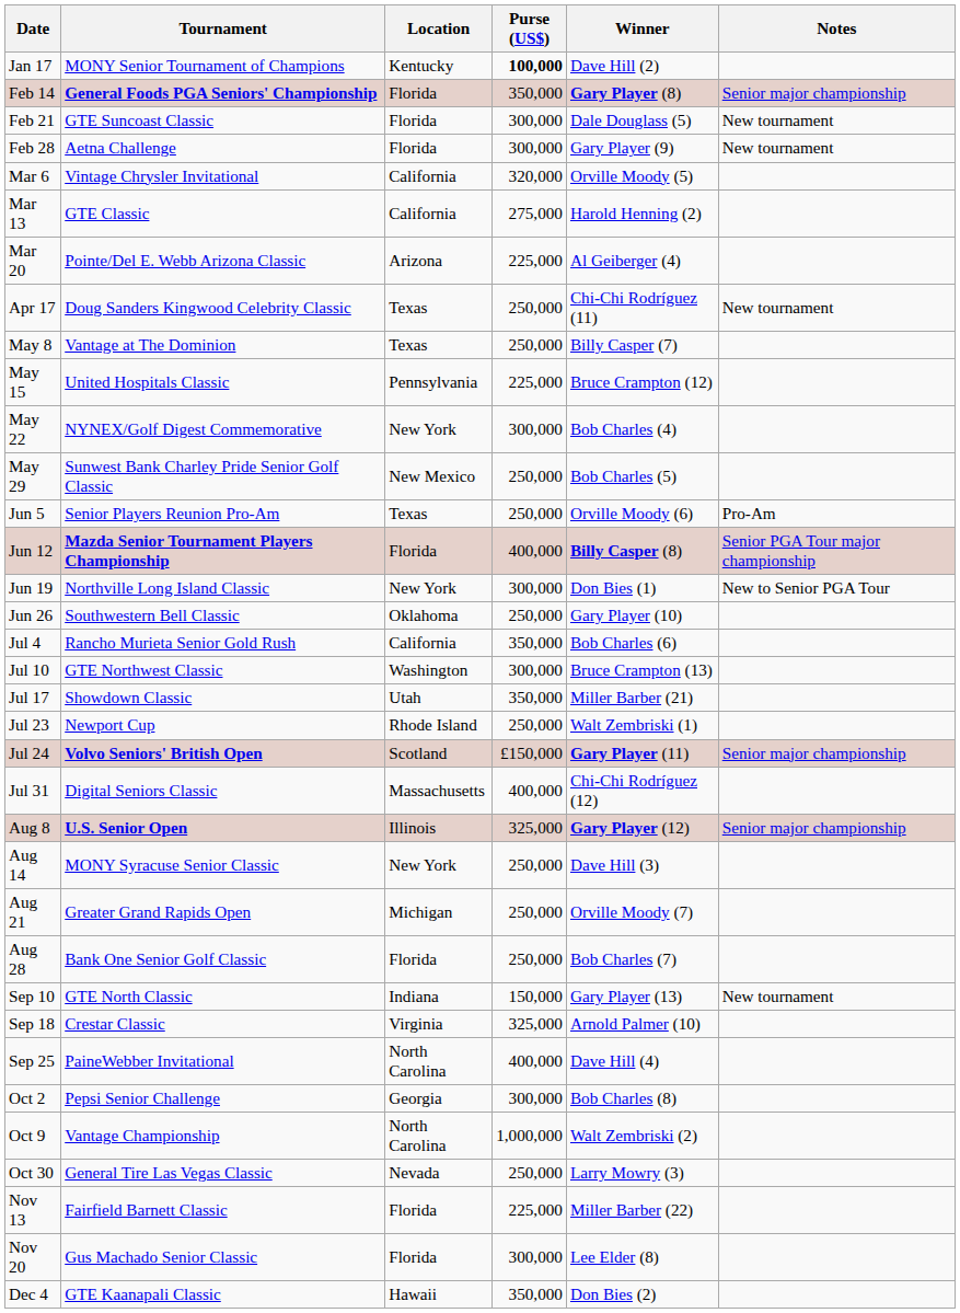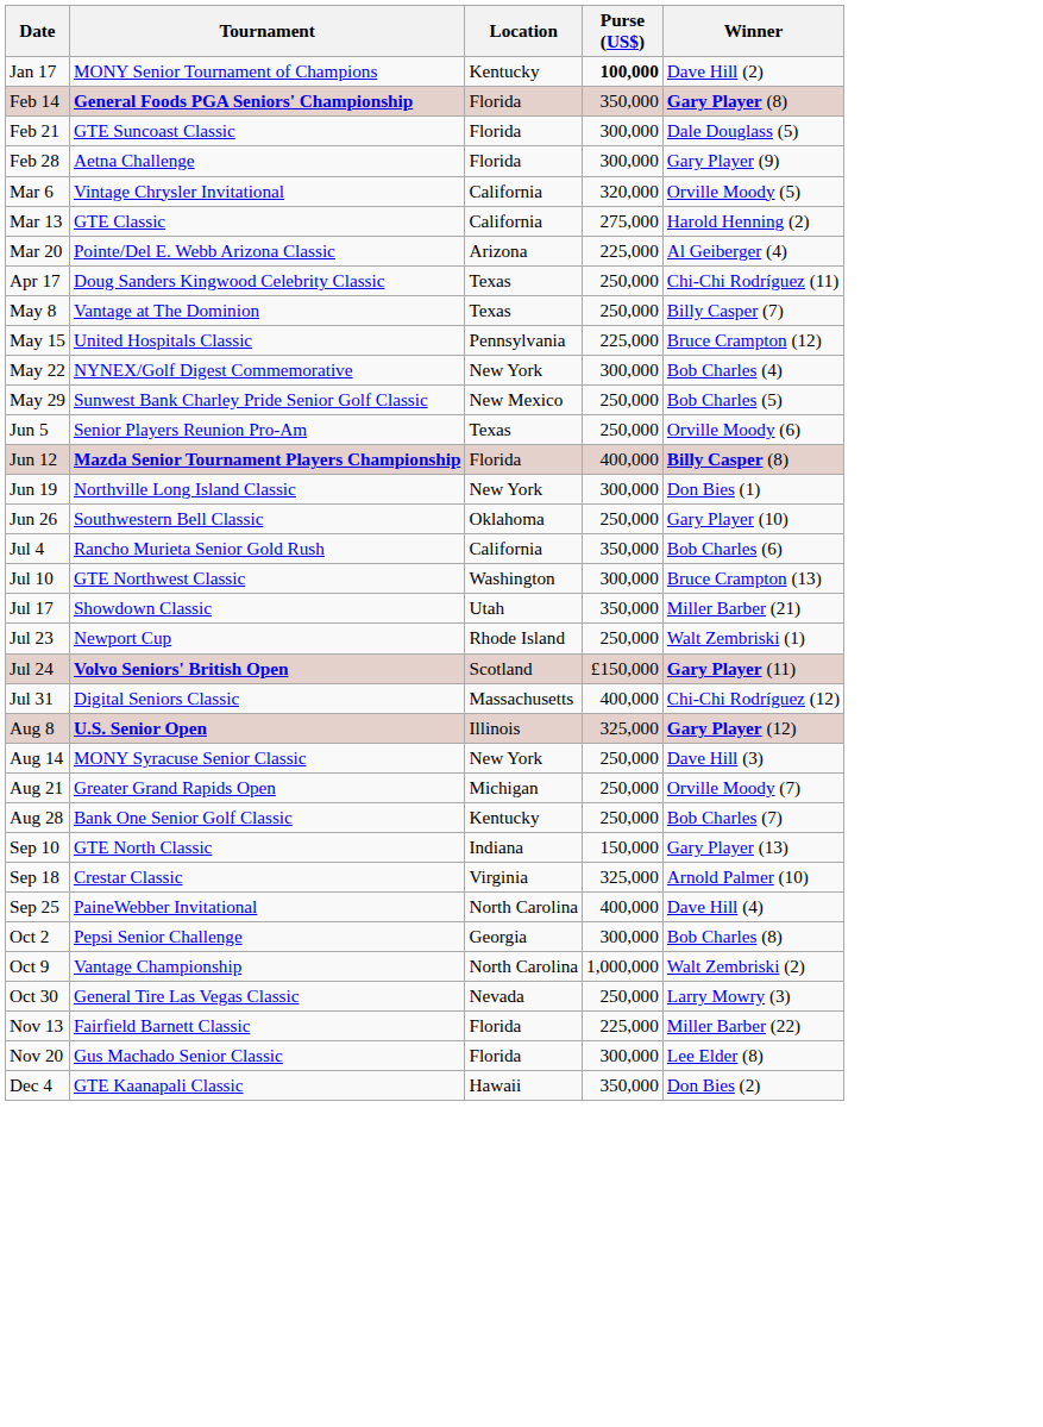 <table class="wikitable" style="font-size:95%">
 <tr>
 <th>Date</th>
 <th>Tournament</th>
 <th>Location</th>
 <th>Purse<br>(<a href='#'>US$</a>)</th>
 <th>Winner</th>
-<th>Notes</th>
 </tr>
 <tr>
 <td>Jan 17</td>
 <td><a href='#'>MONY Senior Tournament of Champions</a></td>
 <td>Kentucky</td>
 <td align=right><strong>100,000</strong></td>
 <td> <a href='#'>Dave Hill</a> (2)</td>
-<td></td>
 </tr>
 <tr style="background:#e5d1cb;">
 <td>Feb 14</td>
 <td><strong><a href='#'>General Foods PGA Seniors' Championship</a></strong></td>
 <td>Florida</td>
 <td align=right>350,000</td>
 <td> <strong><a href='#'>Gary Player</a></strong> (8)</td>
-<td><a href='#'>Senior major championship</a></td>
 </tr>
 <tr>
 <td>Feb 21</td>
 <td><a href='#'>GTE Suncoast Classic</a></td>
 <td>Florida</td>
 <td align=right>300,000</td>
 <td> <a href='#'>Dale Douglass</a> (5)</td>
-<td>New tournament</td>
 </tr>
 <tr>
 <td>Feb 28</td>
 <td><a href='#'>Aetna Challenge</a></td>
 <td>Florida</td>
 <td align=right>300,000</td>
 <td> <a href='#'>Gary Player</a> (9)</td>
-<td>New tournament</td>
 </tr>
 <tr>
 <td>Mar 6</td>
 <td><a href='#'>Vintage Chrysler Invitational</a></td>
 <td>California</td>
 <td align=right>320,000</td>
 <td> <a href='#'>Orville Moody</a> (5)</td>
-<td></td>
 </tr>
 <tr>
 <td>Mar 13</td>
 <td><a href='#'>GTE Classic</a></td>
 <td>California</td>
 <td align=right>275,000</td>
 <td> <a href='#'>Harold Henning</a> (2)</td>
-<td></td>
 </tr>
 <tr>
 <td>Mar 20</td>
 <td><a href='#'>Pointe/Del E. Webb Arizona Classic</a></td>
 <td>Arizona</td>
 <td align=right>225,000</td>
 <td> <a href='#'>Al Geiberger</a> (4)</td>
-<td></td>
 </tr>
 <tr>
 <td>Apr 17</td>
 <td><a href='#'>Doug Sanders Kingwood Celebrity Classic</a></td>
 <td>Texas</td>
 <td align=right>250,000</td>
 <td> <a href='#'>Chi-Chi Rodríguez</a> (11)</td>
-<td>New tournament</td>
 </tr>
 <tr>
 <td>May 8</td>
 <td><a href='#'>Vantage at The Dominion</a></td>
 <td>Texas</td>
 <td align=right>250,000</td>
 <td> <a href='#'>Billy Casper</a> (7)</td>
-<td></td>
 </tr>
 <tr>
 <td>May 15</td>
 <td><a href='#'>United Hospitals Classic</a></td>
 <td>Pennsylvania</td>
 <td align=right>225,000</td>
 <td> <a href='#'>Bruce Crampton</a> (12)</td>
-<td></td>
 </tr>
 <tr>
 <td>May 22</td>
 <td><a href='#'>NYNEX/Golf Digest Commemorative</a></td>
 <td>New York</td>
 <td align=right>300,000</td>
 <td> <a href='#'>Bob Charles</a> (4)</td>
-<td></td>
 </tr>
 <tr>
 <td>May 29</td>
 <td><a href='#'>Sunwest Bank Charley Pride Senior Golf Classic</a></td>
 <td>New Mexico</td>
 <td align=right>250,000</td>
 <td> <a href='#'>Bob Charles</a> (5)</td>
-<td></td>
 </tr>
 <tr>
 <td>Jun 5</td>
 <td><a href='#'>Senior Players Reunion Pro-Am</a></td>
 <td>Texas</td>
 <td align=right>250,000</td>
 <td> <a href='#'>Orville Moody</a> (6)</td>
-<td>Pro-Am</td>
 </tr>
 <tr style="background:#e5d1cb;">
 <td>Jun 12</td>
 <td><strong><a href='#'>Mazda Senior Tournament Players Championship</a></strong></td>
 <td>Florida</td>
 <td align=right>400,000</td>
 <td> <strong><a href='#'>Billy Casper</a></strong> (8)</td>
-<td><a href='#'>Senior PGA Tour major championship</a></td>
 </tr>
 <tr>
 <td>Jun 19</td>
 <td><a href='#'>Northville Long Island Classic</a></td>
 <td>New York</td>
 <td align=right>300,000</td>
 <td> <a href='#'>Don Bies</a> (1)</td>
-<td>New to Senior PGA Tour</td>
 </tr>
 <tr>
 <td>Jun 26</td>
 <td><a href='#'>Southwestern Bell Classic</a></td>
 <td>Oklahoma</td>
 <td align=right>250,000</td>
 <td> <a href='#'>Gary Player</a> (10)</td>
-<td></td>
 </tr>
 <tr>
 <td>Jul 4</td>
 <td><a href='#'>Rancho Murieta Senior Gold Rush</a></td>
 <td>California</td>
 <td align=right>350,000</td>
 <td> <a href='#'>Bob Charles</a> (6)</td>
-<td></td>
 </tr>
 <tr>
 <td>Jul 10</td>
 <td><a href='#'>GTE Northwest Classic</a></td>
 <td>Washington</td>
 <td align=right>300,000</td>
 <td> <a href='#'>Bruce Crampton</a> (13)</td>
-<td></td>
 </tr>
 <tr>
 <td>Jul 17</td>
 <td><a href='#'>Showdown Classic</a></td>
 <td>Utah</td>
 <td align=right>350,000</td>
 <td> <a href='#'>Miller Barber</a> (21)</td>
-<td></td>
 </tr>
 <tr>
 <td>Jul 23</td>
 <td><a href='#'>Newport Cup</a></td>
 <td>Rhode Island</td>
 <td align=right>250,000</td>
 <td> <a href='#'>Walt Zembriski</a> (1)</td>
-<td></td>
 </tr>
 <tr style="background:#e5d1cb;">
 <td>Jul 24</td>
 <td><strong><a href='#'>Volvo Seniors' British Open</a></strong></td>
 <td>Scotland</td>
 <td align=right>£150,000</td>
 <td> <strong><a href='#'>Gary Player</a></strong> (11)</td>
-<td><a href='#'>Senior major championship</a></td>
 </tr>
 <tr>
 <td>Jul 31</td>
 <td><a href='#'>Digital Seniors Classic</a></td>
 <td>Massachusetts</td>
 <td align=right>400,000</td>
 <td> <a href='#'>Chi-Chi Rodríguez</a> (12)</td>
-<td></td>
 </tr>
 <tr style="background:#e5d1cb;">
 <td>Aug 8</td>
 <td><strong><a href='#'>U.S. Senior Open</a></strong></td>
 <td>Illinois</td>
 <td align=right>325,000</td>
 <td> <strong><a href='#'>Gary Player</a></strong> (12)</td>
-<td><a href='#'>Senior major championship</a></td>
 </tr>
 <tr>
 <td>Aug 14</td>
 <td><a href='#'>MONY Syracuse Senior Classic</a></td>
 <td>New York</td>
 <td align=right>250,000</td>
 <td> <a href='#'>Dave Hill</a> (3)</td>
-<td></td>
 </tr>
 <tr>
 <td>Aug 21</td>
 <td><a href='#'>Greater Grand Rapids Open</a></td>
 <td>Michigan</td>
 <td align=right>250,000</td>
 <td> <a href='#'>Orville Moody</a> (7)</td>
-<td></td>
 </tr>
 <tr>
 <td>Aug 28</td>
 <td><a href='#'>Bank One Senior Golf Classic</a></td>
-<td>Florida</td>
+<td>Kentucky</td>
 <td align=right>250,000</td>
 <td> <a href='#'>Bob Charles</a> (7)</td>
-<td></td>
 </tr>
 <tr>
 <td>Sep 10</td>
 <td><a href='#'>GTE North Classic</a></td>
 <td>Indiana</td>
 <td align=right>150,000</td>
 <td> <a href='#'>Gary Player</a> (13)</td>
-<td>New tournament</td>
 </tr>
 <tr>
 <td>Sep 18</td>
 <td><a href='#'>Crestar Classic</a></td>
 <td>Virginia</td>
 <td align=right>325,000</td>
 <td> <a href='#'>Arnold Palmer</a> (10)</td>
-<td></td>
 </tr>
 <tr>
 <td>Sep 25</td>
 <td><a href='#'>PaineWebber Invitational</a></td>
 <td>North Carolina</td>
 <td align=right>400,000</td>
 <td> <a href='#'>Dave Hill</a> (4)</td>
-<td></td>
 </tr>
 <tr>
 <td>Oct 2</td>
 <td><a href='#'>Pepsi Senior Challenge</a></td>
 <td>Georgia</td>
 <td align=right>300,000</td>
 <td> <a href='#'>Bob Charles</a> (8)</td>
-<td></td>
 </tr>
 <tr>
 <td>Oct 9</td>
 <td><a href='#'>Vantage Championship</a></td>
 <td>North Carolina</td>
 <td align=right>1,000,000</td>
 <td> <a href='#'>Walt Zembriski</a> (2)</td>
-<td></td>
 </tr>
 <tr>
 <td>Oct 30</td>
 <td><a href='#'>General Tire Las Vegas Classic</a></td>
 <td>Nevada</td>
 <td align=right>250,000</td>
 <td> <a href='#'>Larry Mowry</a> (3)</td>
-<td></td>
 </tr>
 <tr>
 <td>Nov 13</td>
 <td><a href='#'>Fairfield Barnett Classic</a></td>
 <td>Florida</td>
 <td align=right>225,000</td>
 <td> <a href='#'>Miller Barber</a> (22)</td>
-<td></td>
 </tr>
 <tr>
 <td>Nov 20</td>
 <td><a href='#'>Gus Machado Senior Classic</a></td>
 <td>Florida</td>
 <td align=right>300,000</td>
 <td> <a href='#'>Lee Elder</a> (8)</td>
-<td></td>
 </tr>
 <tr>
 <td>Dec 4</td>
 <td><a href='#'>GTE Kaanapali Classic</a></td>
 <td>Hawaii</td>
 <td align=right>350,000</td>
 <td> <a href='#'>Don Bies</a> (2)</td>
-<td></td>
 </tr>
 </table>
